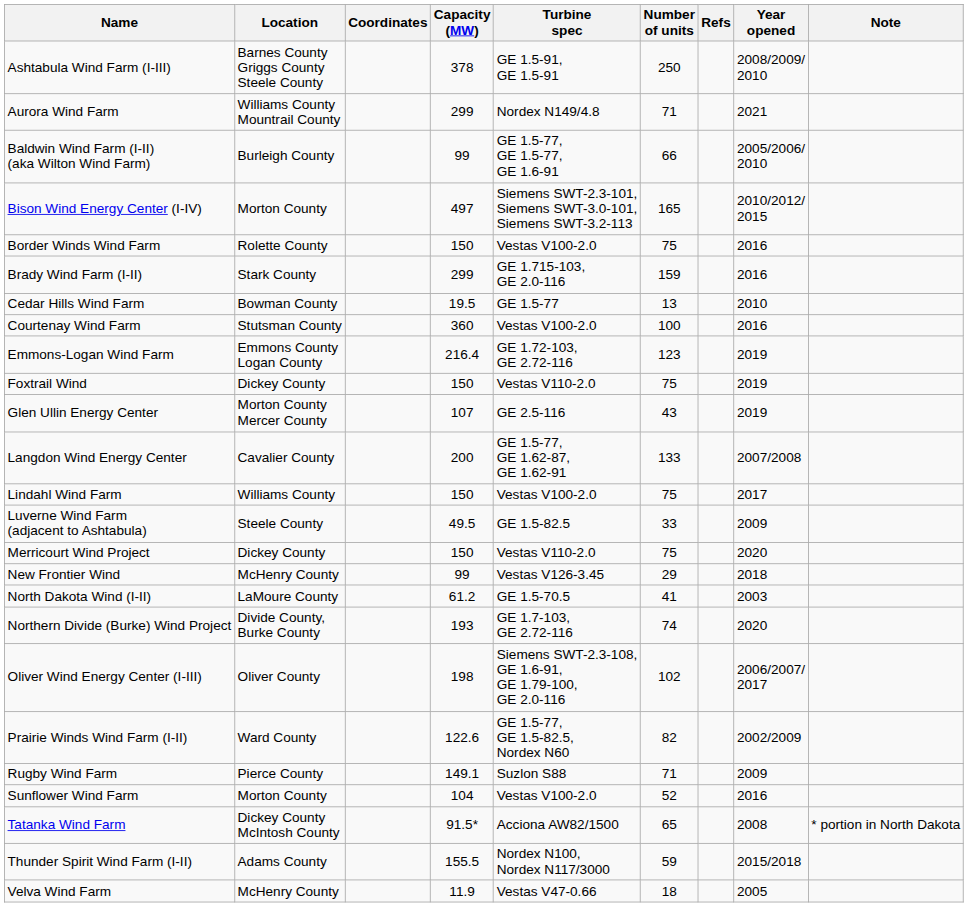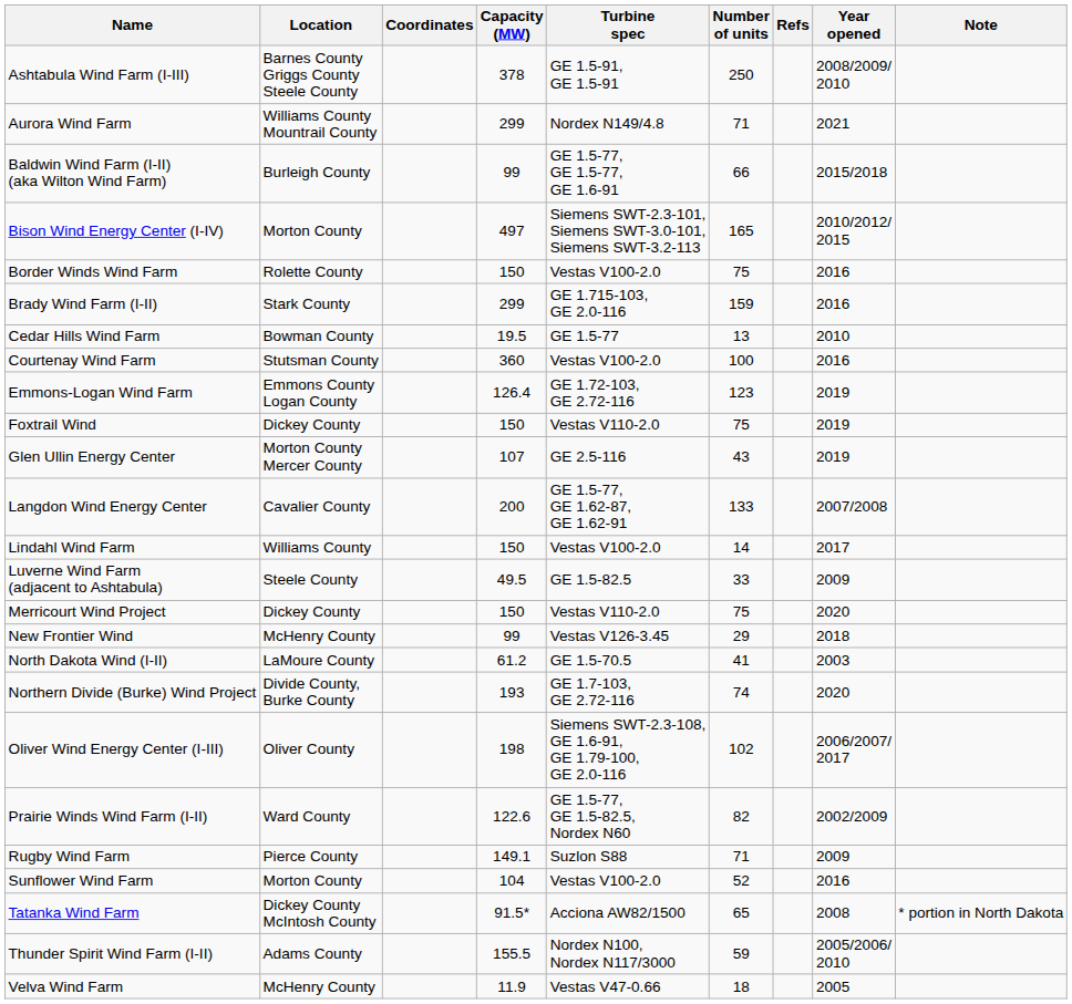 <table class="wikitable sortable">
 <tr>
 <th>Name</th>
 <th>Location</th>
 <th>Coordinates</th>
 <th>Capacity<br>(<a href='#'>MW</a>)</th>
 <th>Turbine<br>spec</th>
 <th>Number<br>of units</th>
 <th>Refs</th>
 <th>Year<br>opened</th>
 <th>Note</th>
 </tr>
 <tr>
 <td>Ashtabula Wind Farm (I-III)</td>
 <td>Barnes County<br>Griggs County<br>Steele County</td>
 <td></td>
 <td align="center">378</td>
 <td>GE 1.5-91,<br>GE 1.5-91</td>
 <td align="center">250</td>
 <td></td>
 <td>2008/2009/<br>2010</td>
 <td></td>
 </tr>
 <tr>
 <td>Aurora Wind Farm</td>
 <td>Williams County<br>Mountrail County</td>
 <td></td>
 <td align="center">299</td>
 <td>Nordex N149/4.8</td>
 <td align="center">71</td>
 <td></td>
 <td>2021</td>
 <td></td>
 </tr>
 <tr>
 <td>Baldwin Wind Farm (I-II)<br>(aka Wilton Wind Farm)</td>
 <td>Burleigh County</td>
 <td></td>
 <td align="center">99</td>
 <td>GE 1.5-77,<br>GE 1.5-77,<br>GE 1.6-91</td>
 <td align="center">66</td>
 <td></td>
-<td>2005/2006/<br>2010</td>
+<td>2015/2018</td>
 <td></td>
 </tr>
 <tr>
 <td><a href='#'>Bison Wind Energy Center</a> (I-IV)</td>
 <td>Morton County</td>
 <td></td>
 <td align="center">497</td>
 <td>Siemens SWT-2.3-101,<br>Siemens SWT-3.0-101,<br>Siemens SWT-3.2-113</td>
 <td align="center">165</td>
 <td></td>
 <td>2010/2012/<br>2015</td>
 <td></td>
 </tr>
 <tr>
 <td>Border Winds Wind Farm</td>
 <td>Rolette County</td>
 <td></td>
 <td align="center">150</td>
 <td>Vestas V100-2.0</td>
 <td align="center">75</td>
 <td></td>
 <td>2016</td>
 <td></td>
 </tr>
 <tr>
 <td>Brady Wind Farm (I-II)</td>
 <td>Stark County</td>
 <td></td>
 <td align="center">299</td>
 <td>GE 1.715-103,<br>GE 2.0-116</td>
 <td align="center">159</td>
 <td></td>
 <td>2016</td>
 <td></td>
 </tr>
 <tr>
 <td>Cedar Hills Wind Farm</td>
 <td>Bowman County</td>
 <td></td>
 <td align="center">19.5</td>
 <td>GE 1.5-77</td>
 <td align="center">13</td>
 <td></td>
 <td>2010</td>
 <td></td>
 </tr>
 <tr>
 <td>Courtenay Wind Farm</td>
 <td>Stutsman County</td>
 <td></td>
 <td align="center">360</td>
 <td>Vestas V100-2.0</td>
 <td align="center">100</td>
 <td></td>
 <td>2016</td>
 <td></td>
 </tr>
 <tr>
 <td>Emmons-Logan Wind Farm</td>
 <td>Emmons County<br>Logan County</td>
 <td></td>
-<td align="center">216.4</td>
+<td align="center">126.4</td>
 <td>GE 1.72-103,<br>GE 2.72-116</td>
 <td align="center">123</td>
 <td></td>
 <td>2019</td>
 <td></td>
 </tr>
 <tr>
 <td>Foxtrail Wind</td>
 <td>Dickey County</td>
 <td></td>
 <td align="center">150</td>
 <td>Vestas V110-2.0</td>
 <td align="center">75</td>
 <td></td>
 <td>2019</td>
 <td></td>
 </tr>
 <tr>
 <td>Glen Ullin Energy Center</td>
 <td>Morton County<br>Mercer County</td>
 <td></td>
 <td align="center">107</td>
 <td>GE 2.5-116</td>
 <td align="center">43</td>
 <td></td>
 <td>2019</td>
 <td></td>
 </tr>
 <tr>
 <td>Langdon Wind Energy Center</td>
 <td>Cavalier County</td>
 <td></td>
 <td align="center">200</td>
 <td>GE 1.5-77,<br>GE 1.62-87,<br>GE 1.62-91</td>
 <td align="center">133</td>
 <td></td>
 <td>2007/2008</td>
 <td></td>
 </tr>
 <tr>
 <td>Lindahl Wind Farm</td>
 <td>Williams County</td>
 <td></td>
 <td align="center">150</td>
 <td>Vestas V100-2.0</td>
-<td align="center">75</td>
+<td align="center">14</td>
 <td></td>
 <td>2017</td>
 <td></td>
 </tr>
 <tr>
 <td>Luverne Wind Farm<br>(adjacent to Ashtabula)</td>
 <td>Steele County</td>
 <td></td>
 <td align="center">49.5</td>
 <td>GE 1.5-82.5</td>
 <td align="center">33</td>
 <td></td>
 <td>2009</td>
 <td></td>
 </tr>
 <tr>
 <td>Merricourt Wind Project</td>
 <td>Dickey County</td>
 <td></td>
 <td align="center">150</td>
 <td>Vestas V110-2.0</td>
 <td align="center">75</td>
 <td></td>
 <td>2020</td>
 <td></td>
 </tr>
 <tr>
 <td>New Frontier Wind</td>
 <td>McHenry County</td>
 <td></td>
 <td align="center">99</td>
 <td>Vestas V126-3.45</td>
 <td align="center">29</td>
 <td></td>
 <td>2018</td>
 <td></td>
 </tr>
 <tr>
 <td>North Dakota Wind (I-II)</td>
 <td>LaMoure County</td>
 <td></td>
 <td align="center">61.2</td>
 <td>GE 1.5-70.5</td>
 <td align="center">41</td>
 <td></td>
 <td>2003</td>
 <td></td>
 </tr>
 <tr>
 <td>Northern Divide (Burke) Wind Project</td>
 <td>Divide County,<br>Burke County</td>
 <td></td>
 <td align="center">193</td>
 <td>GE 1.7-103,<br>GE 2.72-116</td>
 <td align="center">74</td>
 <td></td>
 <td>2020</td>
 <td></td>
 </tr>
 <tr>
 <td>Oliver Wind Energy Center (I-III)</td>
 <td>Oliver County</td>
 <td></td>
 <td align="center">198</td>
 <td>Siemens SWT-2.3-108,<br>GE 1.6-91,<br>GE 1.79-100,<br> GE 2.0-116</td>
 <td align="center">102</td>
 <td></td>
 <td>2006/2007/<br>2017</td>
 <td></td>
 </tr>
 <tr>
 <td>Prairie Winds Wind Farm (I-II)</td>
 <td>Ward County</td>
 <td></td>
 <td align="center">122.6</td>
 <td>GE 1.5-77,<br>GE 1.5-82.5,<br>Nordex N60</td>
 <td align="center">82</td>
 <td></td>
 <td>2002/2009</td>
 <td></td>
 </tr>
 <tr>
 <td>Rugby Wind Farm</td>
 <td>Pierce County</td>
 <td></td>
 <td align="center">149.1</td>
 <td>Suzlon S88</td>
 <td align="center">71</td>
 <td></td>
 <td>2009</td>
 <td></td>
 </tr>
 <tr>
 <td>Sunflower Wind Farm</td>
 <td>Morton County</td>
 <td></td>
 <td align="center">104</td>
 <td>Vestas V100-2.0</td>
 <td align="center">52</td>
 <td></td>
 <td>2016</td>
 <td></td>
 </tr>
 <tr>
 <td><a href='#'>Tatanka Wind Farm</a></td>
 <td>Dickey County<br>McIntosh County</td>
 <td></td>
 <td align="center">91.5*</td>
 <td>Acciona AW82/1500</td>
 <td align="center">65</td>
 <td></td>
 <td>2008</td>
 <td>* portion in North Dakota</td>
 </tr>
 <tr>
 <td>Thunder Spirit Wind Farm (I-II)</td>
 <td>Adams County</td>
 <td></td>
 <td align="center">155.5</td>
 <td>Nordex N100,<br> Nordex N117/3000</td>
 <td align="center">59</td>
 <td></td>
-<td>2015/2018</td>
+<td>2005/2006/<br>2010</td>
 <td></td>
 </tr>
 <tr>
 <td>Velva Wind Farm</td>
 <td>McHenry County</td>
 <td></td>
 <td align="center">11.9</td>
 <td>Vestas V47-0.66</td>
 <td align="center">18</td>
 <td></td>
 <td>2005</td>
 <td></td>
 </tr>
 </table>
